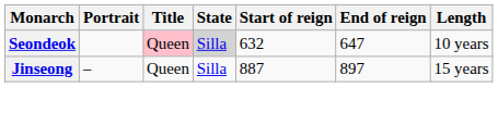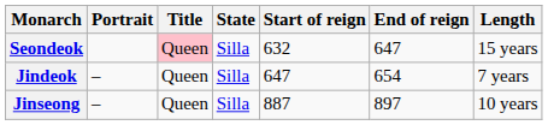 <table class="wikitable sortable">
 <tr>
 <th>Monarch</th>
 <th>Portrait</th>
 <th>Title</th>
 <th>State</th>
 <th>Start of reign</th>
 <th>End of reign</th>
 <th>Length</th>
 </tr>
 <tr>
 <th><a href='#'>Seondeok</a></th>
 <td></td>
 <td style="background: pink;">Queen</td>
-<td style="background: lightgrey;"><a href='#'>Silla</a></td>
+<td><a href='#'>Silla</a></td>
 <td>632</td>
 <td>647</td>
-<td>10 years</td>
+<td>15 years</td>
+</tr>
+<tr>
+<th><a href='#'>Jindeok</a></th>
+<td>–</td>
+<td>Queen</td>
+<td><a href='#'>Silla</a></td>
+<td>647</td>
+<td>654</td>
+<td>7 years</td>
 </tr>
 <tr>
 <th><a href='#'>Jinseong</a></th>
 <td>–</td>
 <td>Queen</td>
 <td><a href='#'>Silla</a></td>
 <td>887</td>
 <td>897</td>
-<td>15 years</td>
+<td>10 years</td>
 </tr>
 </table>
